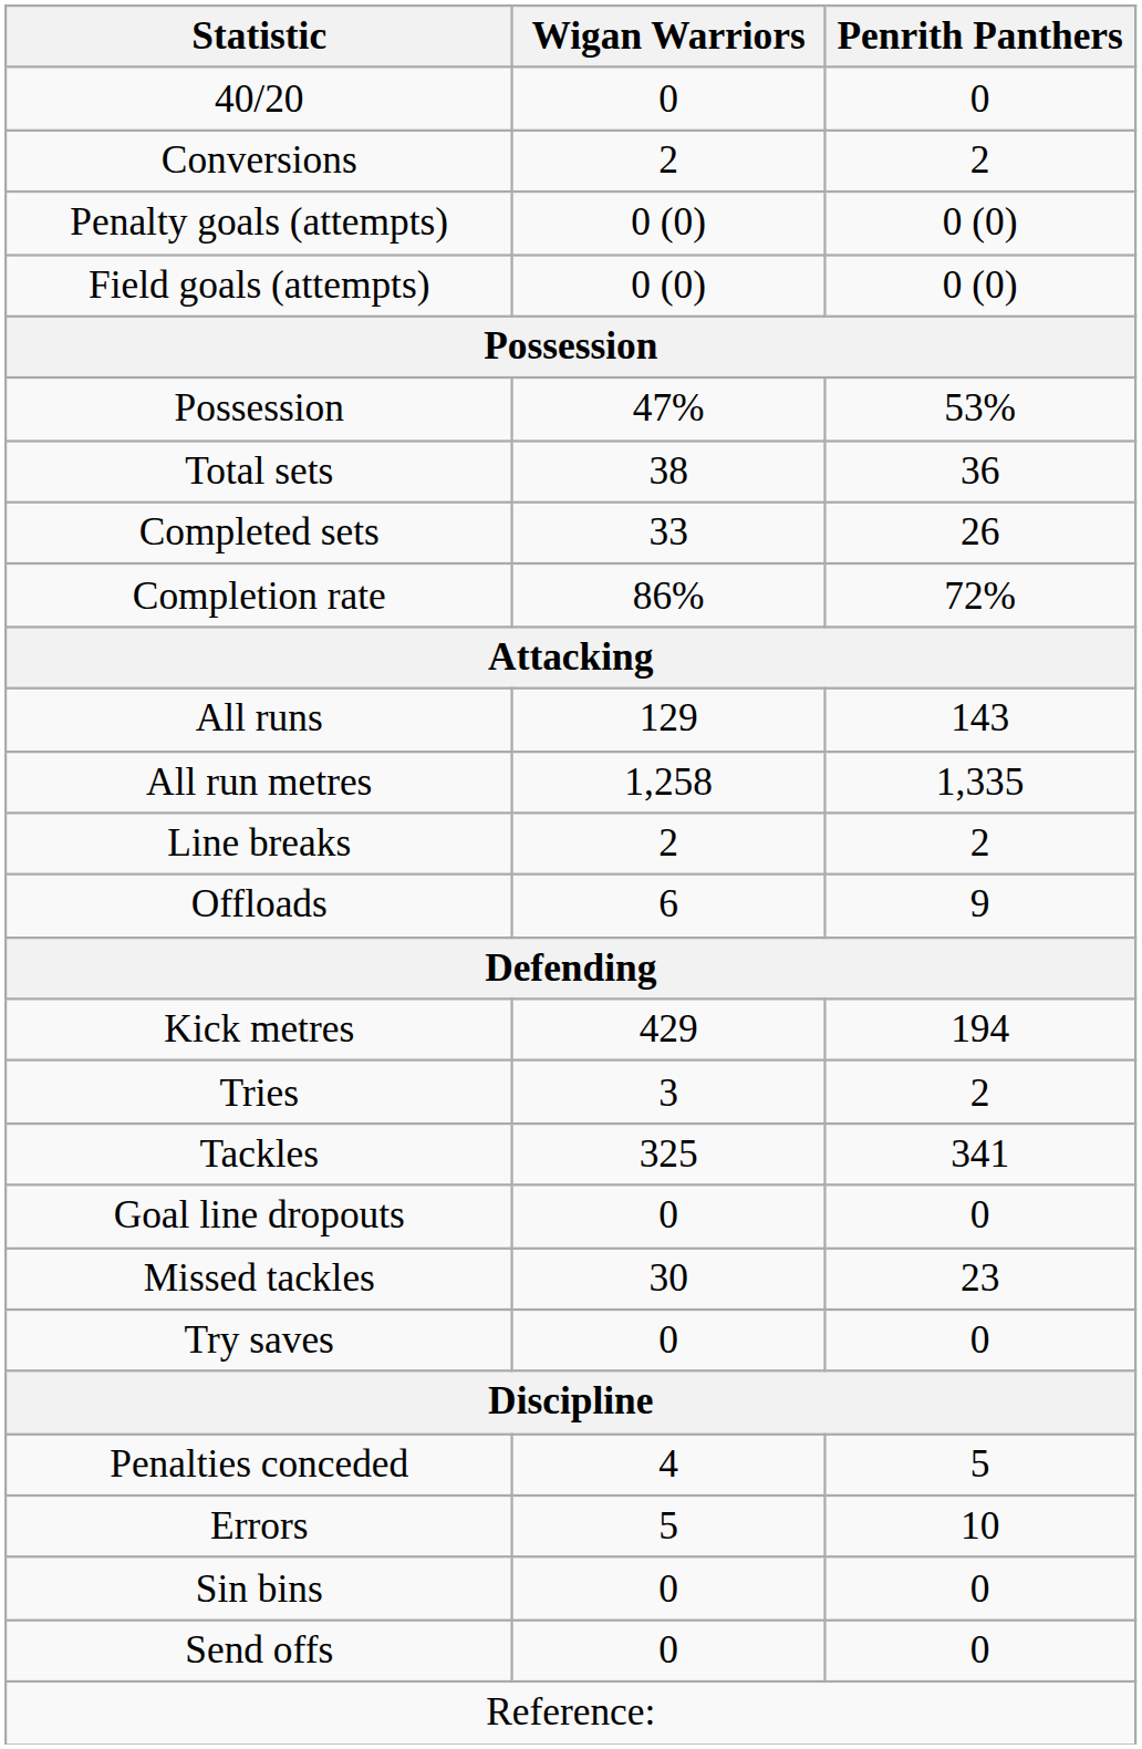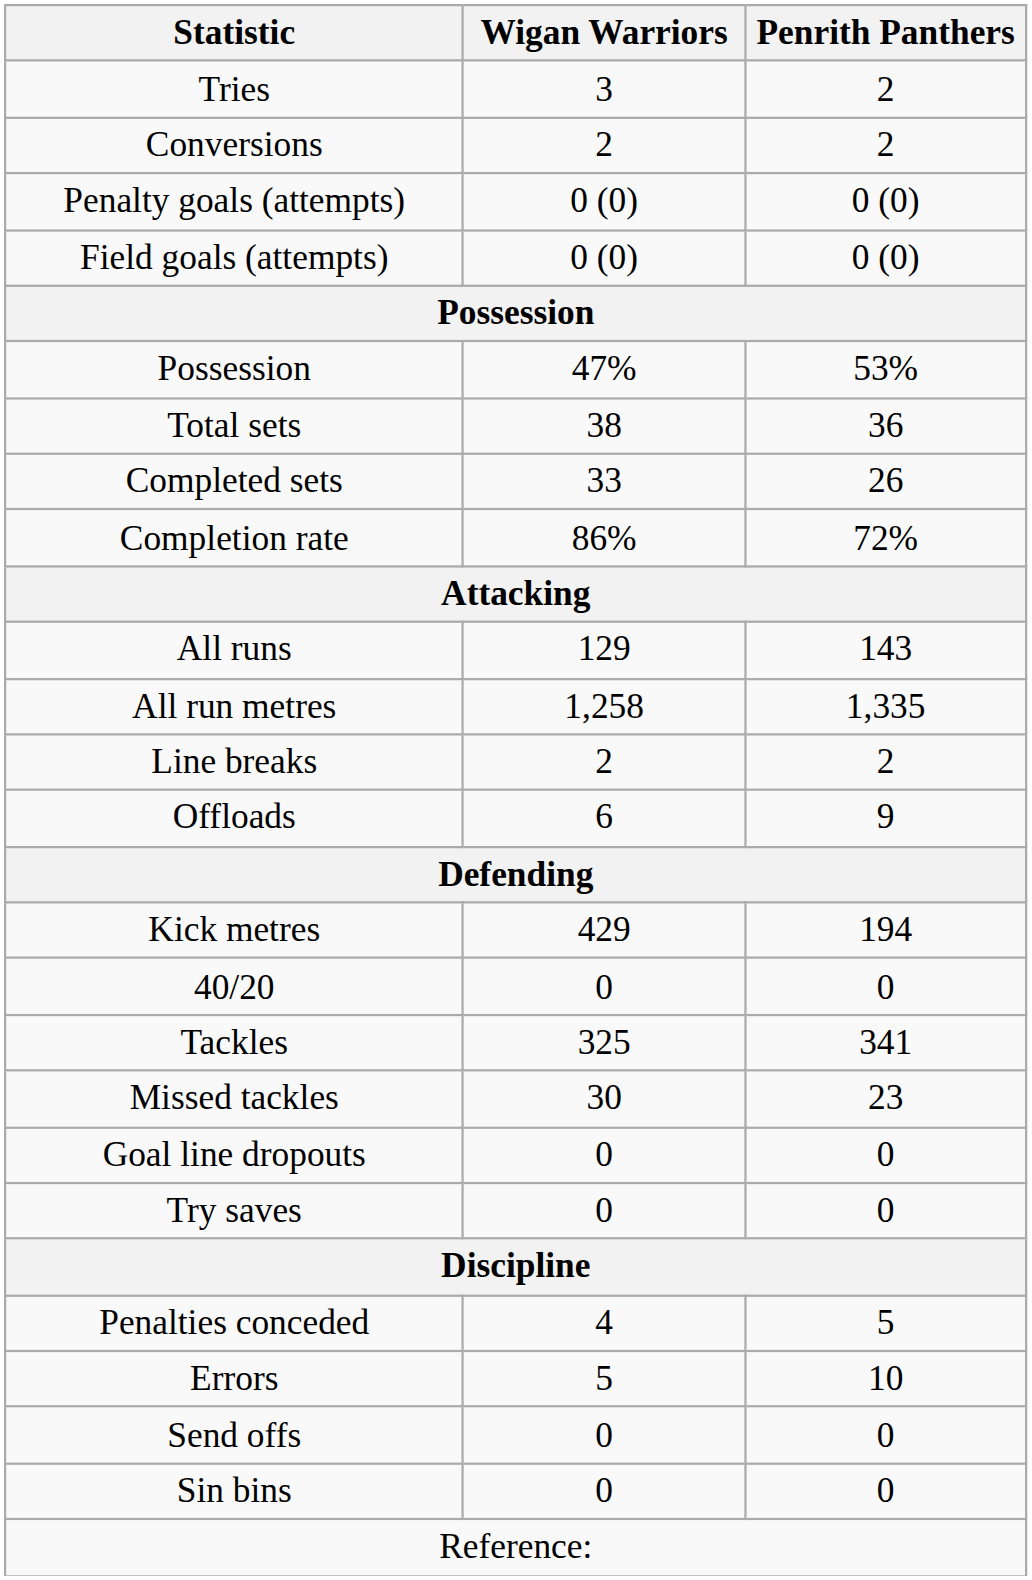 <table class="wikitable" style="text-align: center">
 <tr>
 <th width=200>Statistic</th>
 <th width=120>Wigan Warriors</th>
 <th width=120>Penrith Panthers</th>
 </tr>
 <tr>
-<td>40/20</td>
-<td>0</td>
-<td>0</td>
+<td>Tries</td>
+<td>3</td>
+<td>2</td>
 </tr>
 <tr>
 <td>Conversions</td>
 <td>2</td>
 <td>2</td>
 </tr>
 <tr>
 <td>Penalty goals (attempts)</td>
 <td>0 (0)</td>
 <td>0 (0)</td>
 </tr>
 <tr>
 <td>Field goals (attempts)</td>
 <td>0 (0)</td>
 <td>0 (0)</td>
 </tr>
 <tr>
 <th colspan=3>Possession</th>
 </tr>
 <tr>
 <td>Possession</td>
 <td>47%</td>
 <td>53%</td>
 </tr>
 <tr>
 <td>Total sets</td>
 <td>38</td>
 <td>36</td>
 </tr>
 <tr>
 <td>Completed sets</td>
 <td>33</td>
 <td>26</td>
 </tr>
 <tr>
 <td>Completion rate</td>
 <td>86%</td>
 <td>72%</td>
 </tr>
 <tr>
 <th colspan=3>Attacking</th>
 </tr>
 <tr>
 <td>All runs</td>
 <td>129</td>
 <td>143</td>
 </tr>
 <tr>
 <td>All run metres</td>
 <td>1,258</td>
 <td>1,335</td>
 </tr>
 <tr>
 <td>Line breaks</td>
 <td>2</td>
 <td>2</td>
 </tr>
 <tr>
 <td>Offloads</td>
 <td>6</td>
 <td>9</td>
 </tr>
 <tr>
 <th colspan=3>Defending</th>
 </tr>
 <tr>
 <td>Kick metres</td>
 <td>429</td>
 <td>194</td>
 </tr>
 <tr>
-<td>Tries</td>
-<td>3</td>
-<td>2</td>
+<td>40/20</td>
+<td>0</td>
+<td>0</td>
 </tr>
 <tr>
 <td>Tackles</td>
 <td>325</td>
 <td>341</td>
 </tr>
 <tr>
+<td>Missed tackles</td>
+<td>30</td>
+<td>23</td>
+</tr>
+<tr>
 <td>Goal line dropouts</td>
 <td>0</td>
 <td>0</td>
-</tr>
-<tr>
-<td>Missed tackles</td>
-<td>30</td>
-<td>23</td>
 </tr>
 <tr>
 <td>Try saves</td>
 <td>0</td>
 <td>0</td>
 </tr>
 <tr>
 <th colspan=3>Discipline</th>
 </tr>
 <tr>
 <td>Penalties conceded</td>
 <td>4</td>
 <td>5</td>
 </tr>
 <tr>
 <td>Errors</td>
 <td>5</td>
 <td>10</td>
 </tr>
 <tr>
-<td>Sin bins</td>
+<td>Send offs</td>
 <td>0</td>
 <td>0</td>
 </tr>
 <tr>
-<td>Send offs</td>
+<td>Sin bins</td>
 <td>0</td>
 <td>0</td>
 </tr>
 <tr>
 <td colspan="3">Reference: </td>
 </tr>
 </table>
